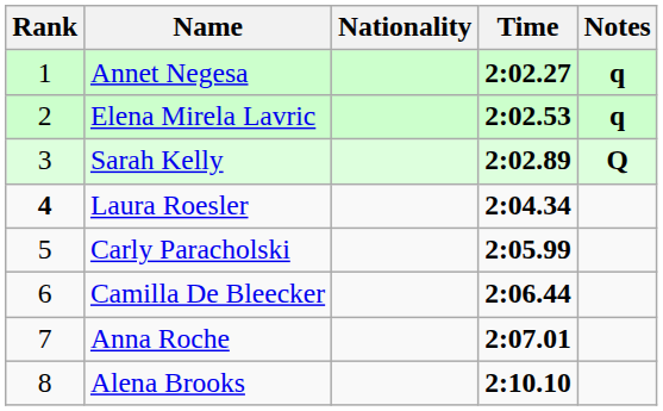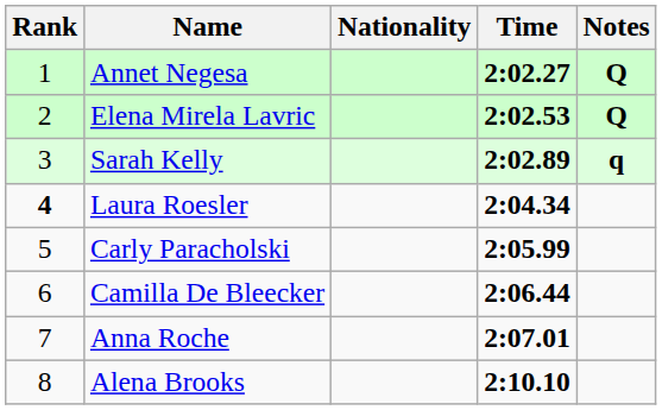 <table class="wikitable sortable" style="text-align:center">
 <tr>
 <th>Rank</th>
 <th>Name</th>
 <th>Nationality</th>
 <th>Time</th>
 <th>Notes</th>
 </tr>
 <tr bgcolor=ccffcc>
 <td>1</td>
 <td align=left><a href='#'>Annet Negesa</a></td>
 <td align=left></td>
 <td><strong>2:02.27</strong></td>
-<td><strong>q</strong></td>
+<td><strong>Q</strong></td>
 </tr>
 <tr bgcolor=ccffcc>
 <td>2</td>
 <td align=left><a href='#'>Elena Mirela Lavric</a></td>
 <td align=left></td>
 <td><strong>2:02.53</strong></td>
-<td><strong>q</strong></td>
+<td><strong>Q</strong></td>
 </tr>
 <tr bgcolor=ddffdd>
 <td>3</td>
 <td align=left><a href='#'>Sarah Kelly</a></td>
 <td align=left></td>
 <td><strong>2:02.89</strong></td>
-<td><strong>Q</strong></td>
+<td><strong>q</strong></td>
 </tr>
 <tr>
 <td><strong>4</strong></td>
 <td align=left><a href='#'>Laura Roesler</a></td>
 <td align=left></td>
 <td><strong>2:04.34</strong></td>
 <td></td>
 </tr>
 <tr>
 <td>5</td>
 <td align=left><a href='#'>Carly Paracholski</a></td>
 <td align=left></td>
 <td><strong>2:05.99</strong></td>
 <td></td>
 </tr>
 <tr>
 <td>6</td>
 <td align=left><a href='#'>Camilla De Bleecker</a></td>
 <td align=left></td>
 <td><strong>2:06.44</strong></td>
 <td></td>
 </tr>
 <tr>
 <td>7</td>
 <td align=left><a href='#'>Anna Roche</a></td>
 <td align=left></td>
 <td><strong>2:07.01</strong></td>
 <td></td>
 </tr>
 <tr>
 <td>8</td>
 <td align=left><a href='#'>Alena Brooks</a></td>
 <td align=left></td>
 <td><strong>2:10.10</strong></td>
 <td></td>
 </tr>
 </table>
